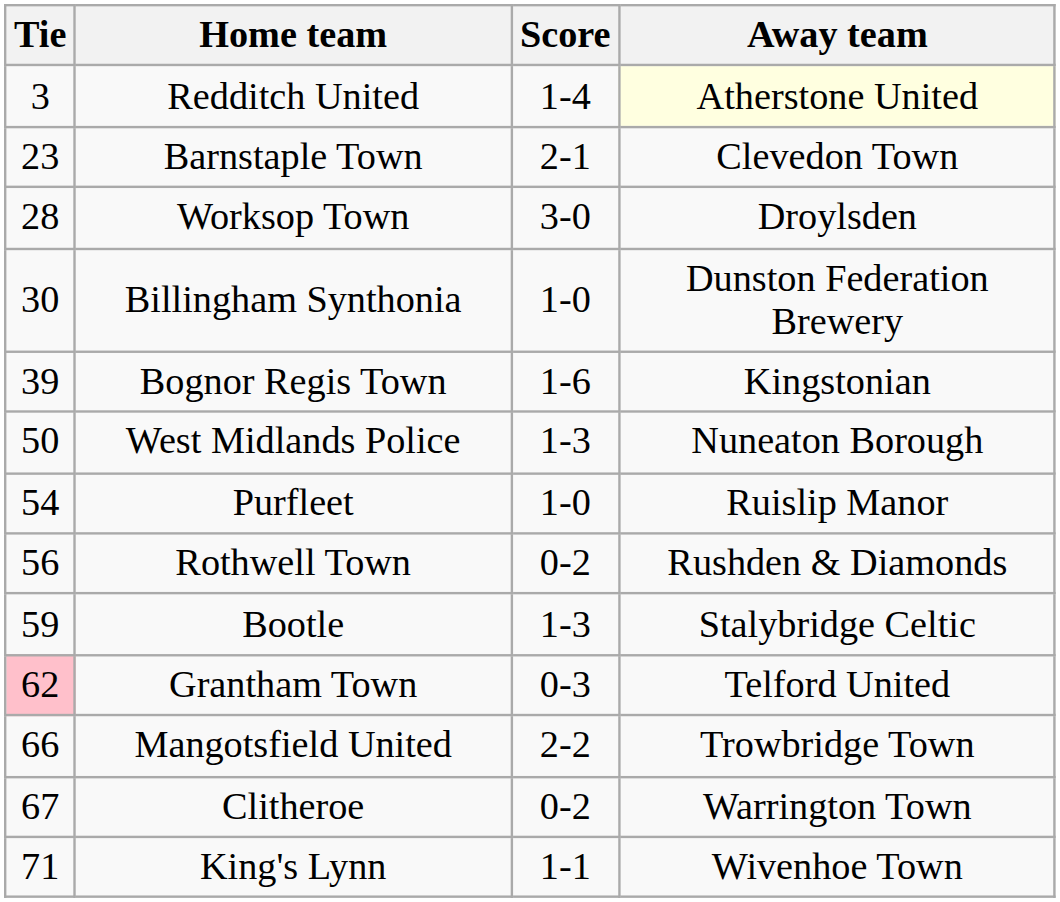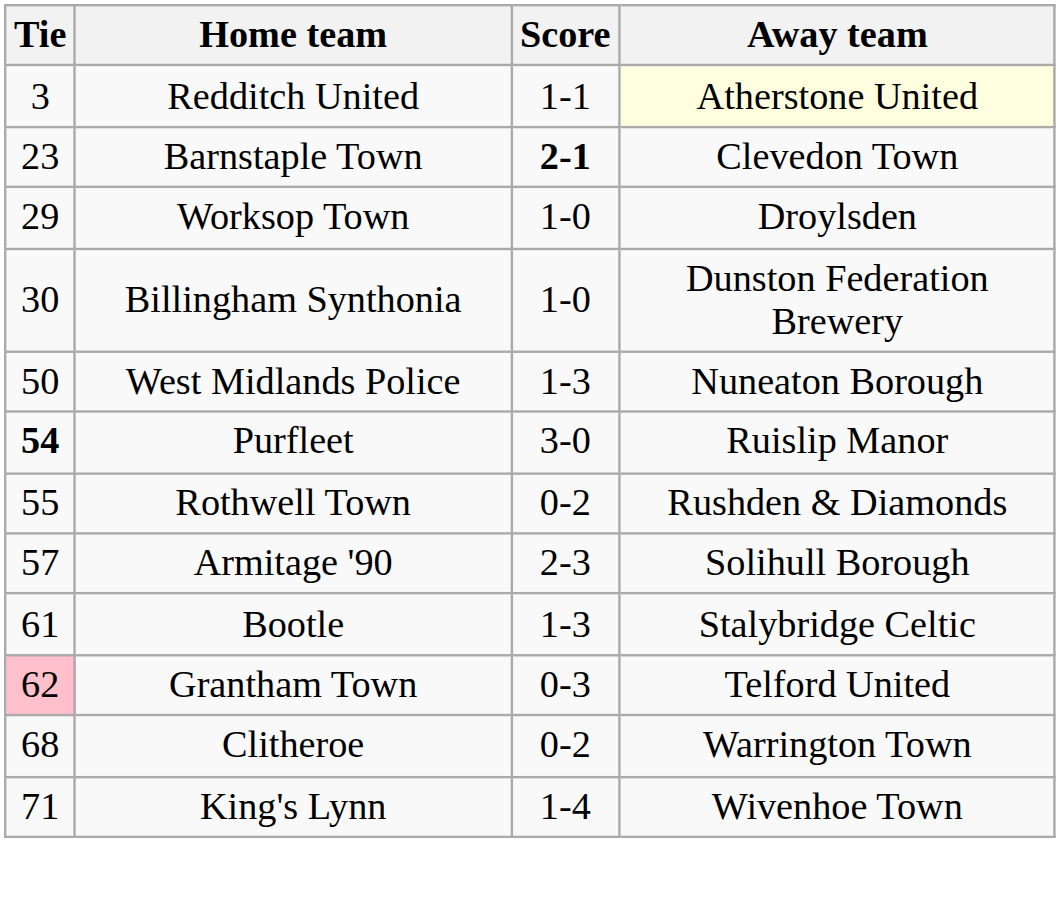 <table class="wikitable" style="text-align:center;">
 <tr>
 <th width=20>Tie</th>
 <th width=175>Home team</th>
 <th width=20>Score</th>
 <th width=175>Away team</th>
 </tr>
 <tr>
 <td>3</td>
 <td>Redditch United</td>
-<td>1-4</td>
+<td>1-1</td>
 <td style="background: lightyellow;">Atherstone United</td>
 </tr>
 <tr>
 <td>23</td>
 <td>Barnstaple Town</td>
-<td>2-1</td>
+<td><strong>2-1</strong></td>
 <td>Clevedon Town</td>
 </tr>
 <tr>
-<td>28</td>
+<td>29</td>
 <td>Worksop Town</td>
-<td>3-0</td>
+<td>1-0</td>
 <td>Droylsden</td>
 </tr>
 <tr>
 <td>30</td>
 <td>Billingham Synthonia</td>
 <td>1-0</td>
 <td>Dunston Federation Brewery</td>
 </tr>
 <tr>
-<td>39</td>
-<td>Bognor Regis Town</td>
-<td>1-6</td>
-<td>Kingstonian</td>
-</tr>
-<tr>
 <td>50</td>
 <td>West Midlands Police</td>
 <td>1-3</td>
 <td>Nuneaton Borough</td>
 </tr>
 <tr>
-<td>54</td>
+<td><strong>54</strong></td>
 <td>Purfleet</td>
-<td>1-0</td>
+<td>3-0</td>
 <td>Ruislip Manor</td>
 </tr>
 <tr>
-<td>56</td>
+<td>55</td>
 <td>Rothwell Town</td>
 <td>0-2</td>
 <td>Rushden & Diamonds</td>
 </tr>
 <tr>
-<td>59</td>
+<td>57</td>
+<td>Armitage '90</td>
+<td>2-3</td>
+<td>Solihull Borough</td>
+</tr>
+<tr>
+<td>61</td>
 <td>Bootle</td>
 <td>1-3</td>
 <td>Stalybridge Celtic</td>
 </tr>
 <tr>
 <td style="background: pink;">62</td>
 <td>Grantham Town</td>
 <td>0-3</td>
 <td>Telford United</td>
 </tr>
 <tr>
-<td>66</td>
-<td>Mangotsfield United</td>
-<td>2-2</td>
-<td>Trowbridge Town</td>
-</tr>
-<tr>
-<td>67</td>
+<td>68</td>
 <td>Clitheroe</td>
 <td>0-2</td>
 <td>Warrington Town</td>
 </tr>
 <tr>
 <td>71</td>
 <td>King's Lynn</td>
-<td>1-1</td>
+<td>1-4</td>
 <td>Wivenhoe Town</td>
 </tr>
 </table>
